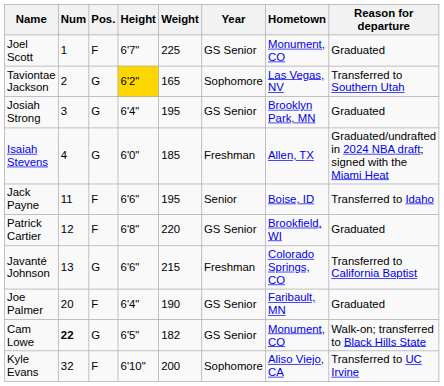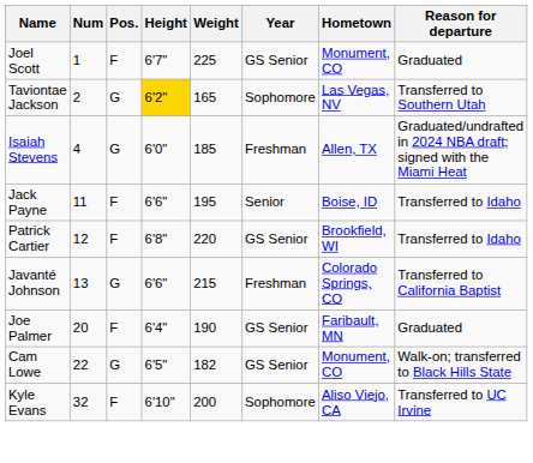 <table class="wikitable sortable" border="1">
 <tr>
 <th>Name</th>
 <th>Num</th>
 <th>Pos.</th>
 <th>Height</th>
 <th>Weight</th>
 <th>Year</th>
 <th>Hometown</th>
 <th class="unsortable">Reason for departure</th>
 </tr>
 <tr>
 <td>Joel Scott</td>
 <td>1</td>
 <td>F</td>
 <td>6'7"</td>
 <td>225</td>
 <td>GS Senior</td>
 <td><a href='#'>Monument, CO</a></td>
 <td>Graduated</td>
 </tr>
 <tr>
 <td>Taviontae Jackson</td>
 <td>2</td>
 <td>G</td>
 <td style="background: gold;">6'2"</td>
 <td>165</td>
 <td>Sophomore</td>
 <td><a href='#'>Las Vegas, NV</a></td>
 <td>Transferred to <a href='#'>Southern Utah</a></td>
 </tr>
 <tr>
-<td>Josiah Strong</td>
-<td>3</td>
-<td>G</td>
-<td>6'4"</td>
-<td>195</td>
-<td>GS Senior</td>
-<td><a href='#'>Brooklyn Park, MN</a></td>
-<td>Graduated</td>
-</tr>
-<tr>
 <td><a href='#'>Isaiah Stevens</a></td>
 <td>4</td>
 <td>G</td>
 <td>6'0"</td>
 <td>185</td>
 <td>Freshman</td>
 <td><a href='#'>Allen, TX</a></td>
 <td>Graduated/undrafted in <a href='#'>2024 NBA draft</a>; signed with the <a href='#'>Miami Heat</a></td>
 </tr>
 <tr>
 <td>Jack Payne</td>
 <td>11</td>
 <td>F</td>
 <td>6'6"</td>
 <td>195</td>
 <td> Senior</td>
 <td><a href='#'>Boise, ID</a></td>
 <td>Transferred to <a href='#'>Idaho</a></td>
 </tr>
 <tr>
 <td>Patrick Cartier</td>
 <td>12</td>
 <td>F</td>
 <td>6'8"</td>
 <td>220</td>
 <td>GS Senior</td>
 <td><a href='#'>Brookfield, WI</a></td>
-<td>Graduated</td>
+<td>Transferred to <a href='#'>Idaho</a></td>
 </tr>
 <tr>
 <td>Javanté Johnson</td>
 <td>13</td>
 <td>G</td>
 <td>6'6"</td>
 <td>215</td>
 <td>Freshman</td>
 <td><a href='#'>Colorado Springs, CO</a></td>
 <td>Transferred to <a href='#'>California Baptist</a></td>
 </tr>
 <tr>
 <td>Joe Palmer</td>
 <td>20</td>
 <td>F</td>
 <td>6'4"</td>
 <td>190</td>
 <td>GS Senior</td>
 <td><a href='#'>Faribault, MN</a></td>
 <td>Graduated</td>
 </tr>
 <tr>
 <td>Cam Lowe</td>
-<td><strong>22</strong></td>
+<td>22</td>
 <td>G</td>
 <td>6'5"</td>
 <td>182</td>
 <td>GS Senior</td>
 <td><a href='#'>Monument, CO</a></td>
 <td>Walk-on; transferred to <a href='#'>Black Hills State</a></td>
 </tr>
 <tr>
 <td>Kyle Evans</td>
 <td>32</td>
 <td>F</td>
 <td>6'10"</td>
 <td>200</td>
 <td>Sophomore</td>
 <td><a href='#'>Aliso Viejo, CA</a></td>
 <td>Transferred to <a href='#'>UC Irvine</a></td>
 </tr>
 </table>
